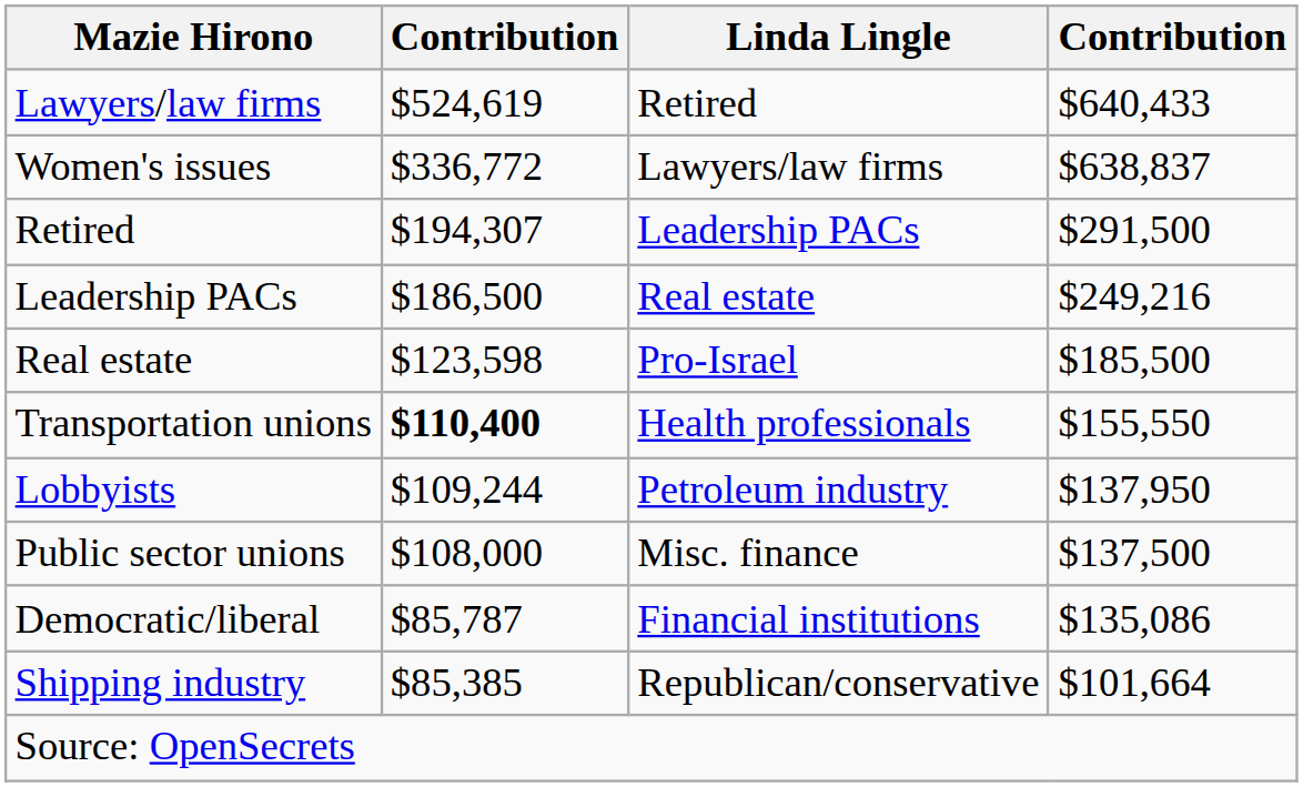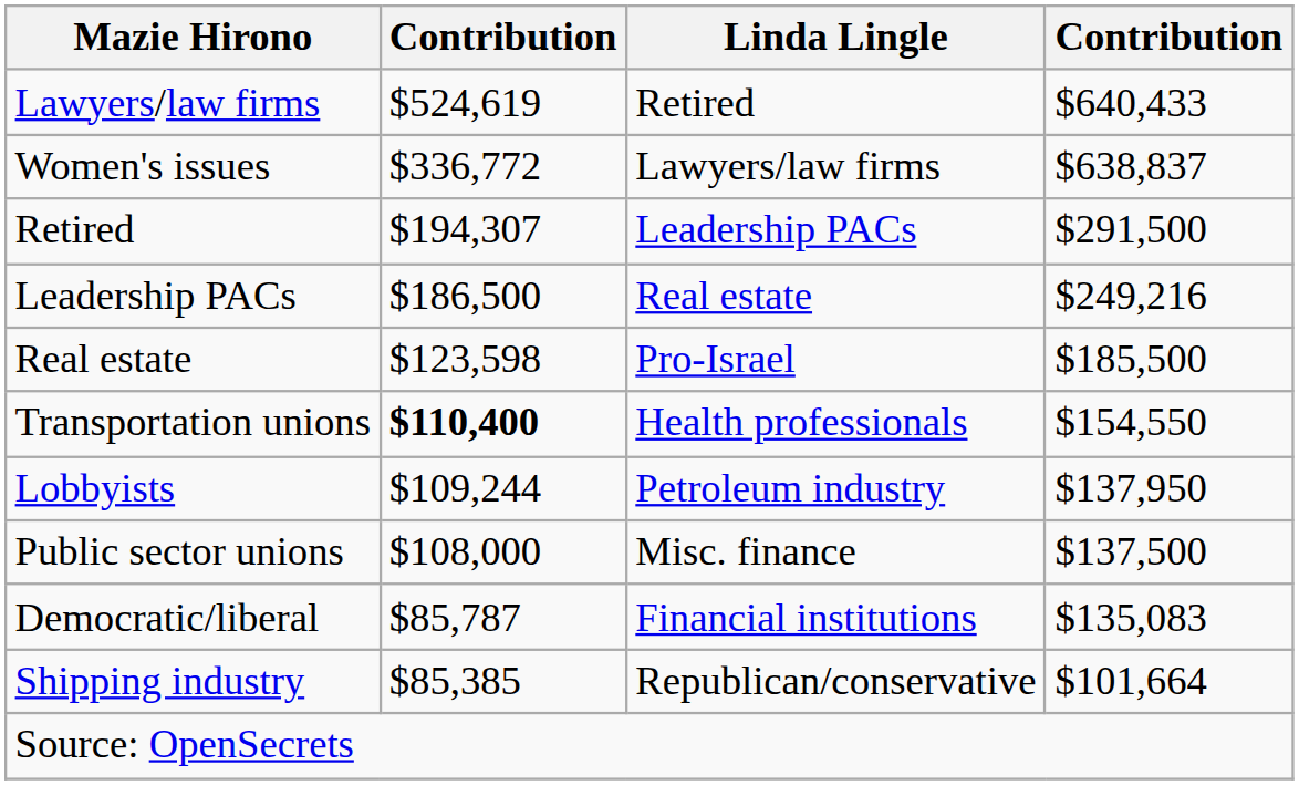 <table class="wikitable sortable">
 <tr>
 <th>Mazie Hirono</th>
 <th>Contribution</th>
 <th>Linda Lingle</th>
 <th>Contribution</th>
 </tr>
 <tr>
 <td><a href='#'>Lawyers</a>/<a href='#'>law firms</a></td>
 <td>$524,619</td>
 <td>Retired</td>
 <td>$640,433</td>
 </tr>
 <tr>
 <td>Women's issues</td>
 <td>$336,772</td>
 <td>Lawyers/law firms</td>
 <td>$638,837</td>
 </tr>
 <tr>
 <td>Retired</td>
 <td>$194,307</td>
 <td><a href='#'>Leadership PACs</a></td>
 <td>$291,500</td>
 </tr>
 <tr>
 <td>Leadership PACs</td>
 <td>$186,500</td>
 <td><a href='#'>Real estate</a></td>
 <td>$249,216</td>
 </tr>
 <tr>
 <td>Real estate</td>
 <td>$123,598</td>
 <td><a href='#'>Pro-Israel</a></td>
 <td>$185,500</td>
 </tr>
 <tr>
 <td>Transportation unions</td>
 <td><strong>$110,400</strong></td>
 <td><a href='#'>Health professionals</a></td>
-<td>$155,550</td>
+<td>$154,550</td>
 </tr>
 <tr>
 <td><a href='#'>Lobbyists</a></td>
 <td>$109,244</td>
 <td><a href='#'>Petroleum industry</a></td>
 <td>$137,950</td>
 </tr>
 <tr>
 <td>Public sector unions</td>
 <td>$108,000</td>
 <td>Misc. finance</td>
 <td>$137,500</td>
 </tr>
 <tr>
 <td>Democratic/liberal</td>
 <td>$85,787</td>
 <td><a href='#'>Financial institutions</a></td>
-<td>$135,086</td>
+<td>$135,083</td>
 </tr>
 <tr>
 <td><a href='#'>Shipping industry</a></td>
 <td>$85,385</td>
 <td>Republican/conservative</td>
 <td>$101,664</td>
 </tr>
 <tr>
 <td colspan=5>Source: <a href='#'>OpenSecrets</a></td>
 </tr>
 </table>
